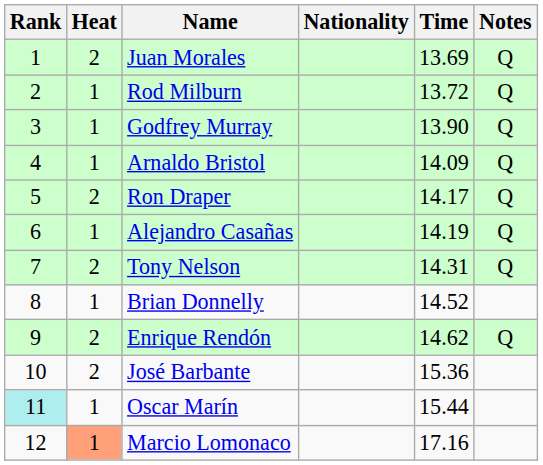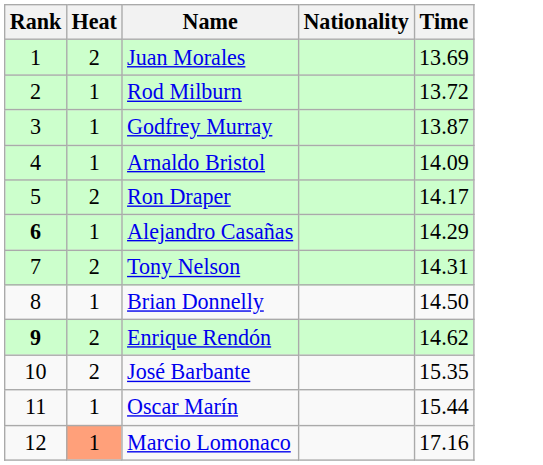 <table class="wikitable sortable" style="text-align:center">
 <tr>
 <th>Rank</th>
 <th>Heat</th>
 <th>Name</th>
 <th>Nationality</th>
 <th>Time</th>
-<th>Notes</th>
 </tr>
 <tr bgcolor=ccffcc>
 <td>1</td>
 <td>2</td>
 <td align=left><a href='#'>Juan Morales</a></td>
 <td align=left></td>
 <td>13.69</td>
-<td>Q</td>
 </tr>
 <tr bgcolor=ccffcc>
 <td>2</td>
 <td>1</td>
 <td align=left><a href='#'>Rod Milburn</a></td>
 <td align=left></td>
 <td>13.72</td>
-<td>Q</td>
 </tr>
 <tr bgcolor=ccffcc>
 <td>3</td>
 <td>1</td>
 <td align=left><a href='#'>Godfrey Murray</a></td>
 <td align=left></td>
-<td>13.90</td>
-<td>Q</td>
+<td>13.87</td>
 </tr>
 <tr bgcolor=ccffcc>
 <td>4</td>
 <td>1</td>
 <td align=left><a href='#'>Arnaldo Bristol</a></td>
 <td align=left></td>
 <td>14.09</td>
-<td>Q</td>
 </tr>
 <tr bgcolor=ccffcc>
 <td>5</td>
 <td>2</td>
 <td align=left><a href='#'>Ron Draper</a></td>
 <td align=left></td>
 <td>14.17</td>
-<td>Q</td>
 </tr>
 <tr bgcolor=ccffcc>
-<td>6</td>
+<td><strong>6</strong></td>
 <td>1</td>
 <td align=left><a href='#'>Alejandro Casañas</a></td>
 <td align=left></td>
-<td>14.19</td>
-<td>Q</td>
+<td>14.29</td>
 </tr>
 <tr bgcolor=ccffcc>
 <td>7</td>
 <td>2</td>
 <td align=left><a href='#'>Tony Nelson</a></td>
 <td align=left></td>
 <td>14.31</td>
-<td>Q</td>
 </tr>
 <tr>
 <td>8</td>
 <td>1</td>
 <td align=left><a href='#'>Brian Donnelly</a></td>
 <td align=left></td>
-<td>14.52</td>
-<td></td>
+<td>14.50</td>
 </tr>
 <tr bgcolor=ccffcc>
-<td>9</td>
+<td><strong>9</strong></td>
 <td>2</td>
 <td align=left><a href='#'>Enrique Rendón</a></td>
 <td align=left></td>
 <td>14.62</td>
-<td>Q</td>
 </tr>
 <tr>
 <td>10</td>
 <td>2</td>
 <td align=left><a href='#'>José Barbante</a></td>
 <td align=left></td>
-<td>15.36</td>
-<td></td>
+<td>15.35</td>
 </tr>
 <tr>
-<td style="background: paleturquoise;">11</td>
+<td>11</td>
 <td>1</td>
 <td align=left><a href='#'>Oscar Marín</a></td>
 <td align=left></td>
 <td>15.44</td>
-<td></td>
 </tr>
 <tr>
 <td>12</td>
 <td style="background: lightsalmon;">1</td>
 <td align=left><a href='#'>Marcio Lomonaco</a></td>
 <td align=left></td>
 <td>17.16</td>
-<td></td>
 </tr>
 </table>
